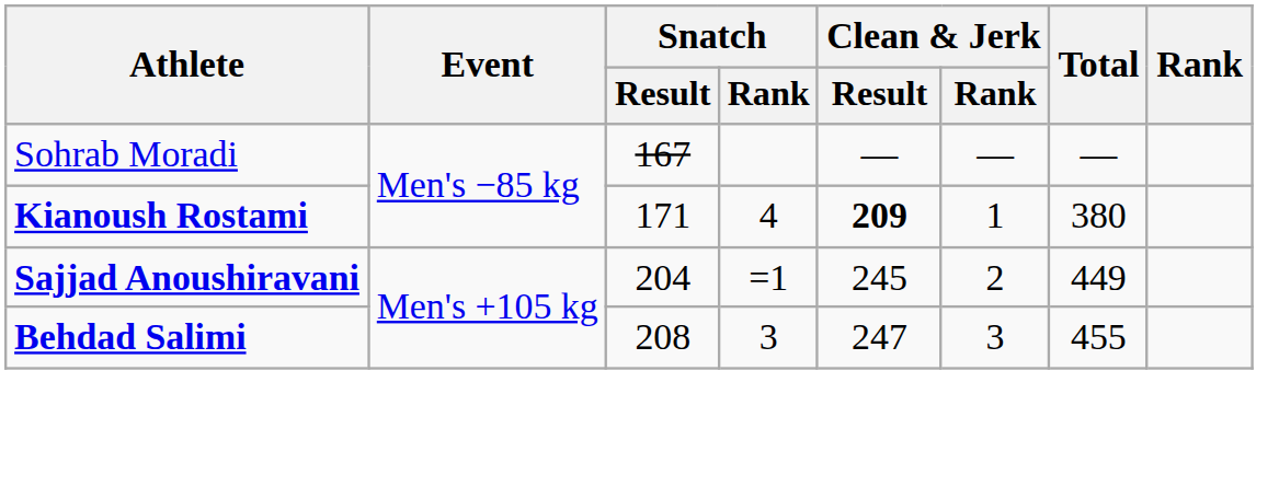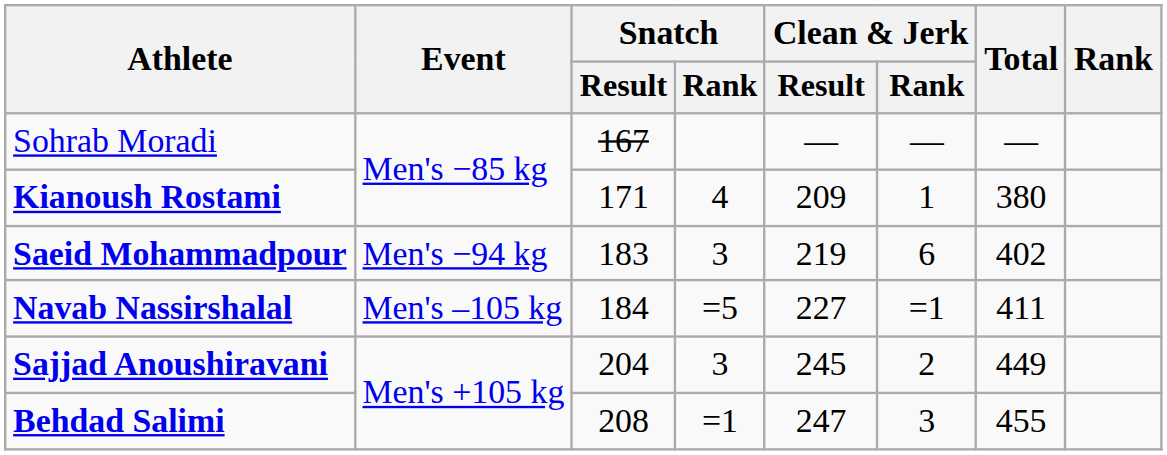 <table class="wikitable" style="font-size:90%">
 <tr>
 <th rowspan=2>Athlete</th>
 <th rowspan=2>Event</th>
 <th colspan="2">Snatch</th>
 <th colspan="2">Clean & Jerk</th>
 <th rowspan="2">Total</th>
 <th rowspan="2">Rank</th>
 </tr>
 <tr style="font-size:95%">
 <th>Result</th>
 <th>Rank</th>
 <th>Result</th>
 <th>Rank</th>
 </tr>
 <tr align=center>
 <td align=left><a href='#'>Sohrab Moradi</a></td>
 <td align=left rowspan=2><a href='#'>Men's −85 kg</a></td>
 <td><s>167</s></td>
 <td></td>
 <td>—</td>
 <td>—</td>
 <td>—</td>
 <td></td>
 </tr>
 <tr align=center>
 <td align=left><strong><a href='#'>Kianoush Rostami</a></strong></td>
 <td>171</td>
 <td>4</td>
-<td><strong>209</strong></td>
+<td>209</td>
 <td>1</td>
 <td>380</td>
+<td></td>
+</tr>
+<tr align=center>
+<td align=left><strong><a href='#'>Saeid Mohammadpour</a></strong></td>
+<td align=left><a href='#'>Men's −94 kg</a></td>
+<td>183</td>
+<td>3</td>
+<td>219</td>
+<td>6</td>
+<td>402</td>
+<td></td>
+</tr>
+<tr align=center>
+<td align=left><strong><a href='#'>Navab Nassirshalal</a></strong></td>
+<td align=left><a href='#'>Men's –105 kg</a></td>
+<td>184</td>
+<td>=5</td>
+<td>227</td>
+<td>=1</td>
+<td>411</td>
 <td></td>
 </tr>
 <tr align=center>
 <td align=left><strong><a href='#'>Sajjad Anoushiravani</a></strong></td>
 <td align=left rowspan=2><a href='#'>Men's +105 kg</a></td>
 <td>204</td>
-<td>=1</td>
+<td>3</td>
 <td>245</td>
 <td>2</td>
 <td>449</td>
 <td></td>
 </tr>
 <tr align=center>
 <td align=left><strong><a href='#'>Behdad Salimi</a></strong></td>
 <td>208</td>
-<td>3</td>
+<td>=1</td>
 <td>247</td>
 <td>3</td>
 <td>455</td>
 <td></td>
 </tr>
 </table>
